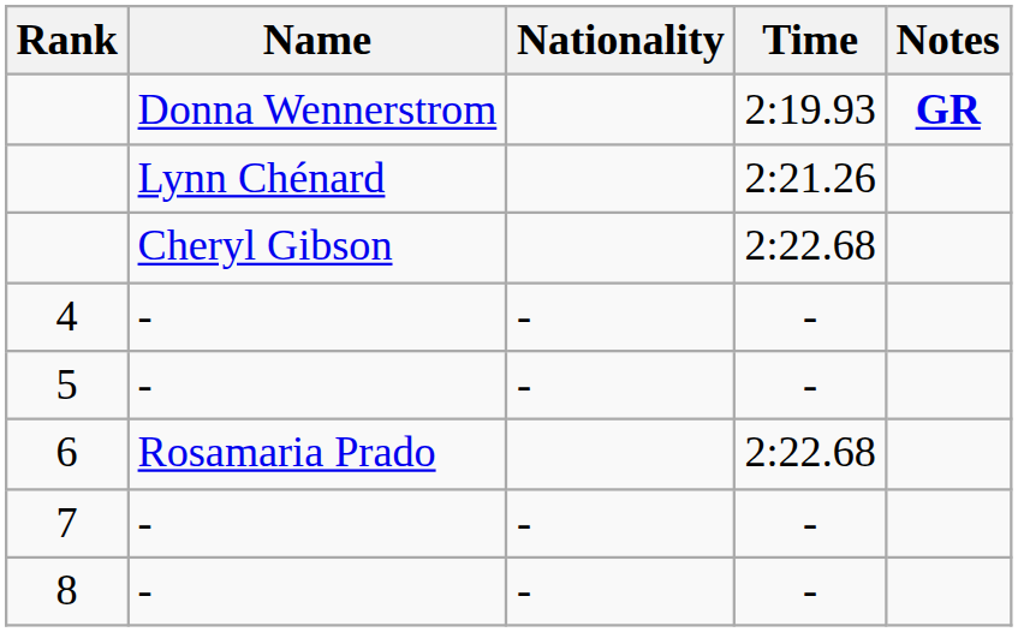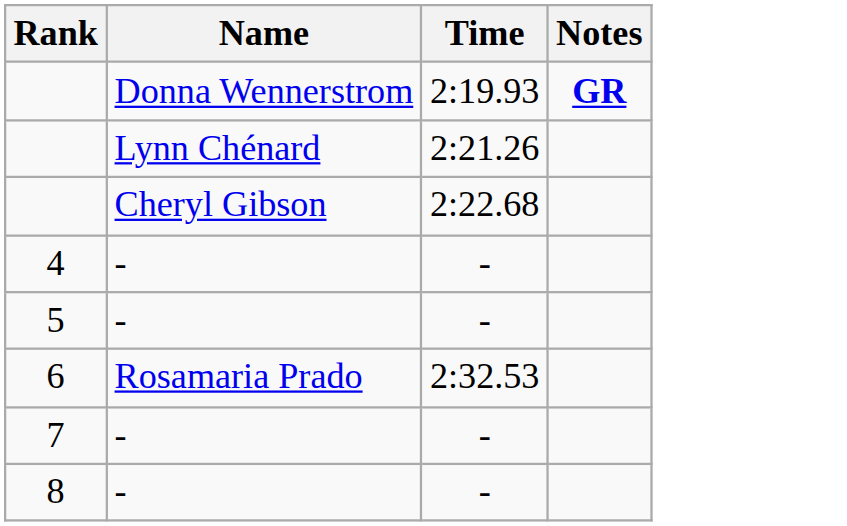 <table class="wikitable sortable" style="text-align:center">
 <tr>
 <th>Rank</th>
 <th>Name</th>
-<th>Nationality</th>
 <th>Time</th>
 <th>Notes</th>
 </tr>
 <tr>
 <td></td>
 <td align=left><a href='#'>Donna Wennerstrom</a></td>
-<td align=left></td>
 <td>2:19.93</td>
 <td><strong><a href='#'>GR</a></strong></td>
 </tr>
 <tr>
 <td></td>
 <td align=left><a href='#'>Lynn Chénard</a></td>
-<td align=left></td>
 <td>2:21.26</td>
 <td></td>
 </tr>
 <tr>
 <td></td>
 <td align=left><a href='#'>Cheryl Gibson</a></td>
-<td align=left></td>
 <td>2:22.68</td>
 <td></td>
 </tr>
 <tr>
 <td>4</td>
-<td align=left>-</td>
 <td align=left>-</td>
 <td>-</td>
 <td></td>
 </tr>
 <tr>
 <td>5</td>
 <td align=left>-</td>
-<td align=left>-</td>
 <td>-</td>
 <td></td>
 </tr>
 <tr>
 <td>6</td>
 <td align=left><a href='#'>Rosamaria Prado</a></td>
-<td align=left></td>
-<td>2:22.68</td>
+<td>2:32.53</td>
 <td></td>
 </tr>
 <tr>
 <td>7</td>
-<td align=left>-</td>
 <td align=left>-</td>
 <td>-</td>
 <td></td>
 </tr>
 <tr>
 <td>8</td>
 <td align=left>-</td>
-<td align=left>-</td>
 <td>-</td>
 <td></td>
 </tr>
 </table>
